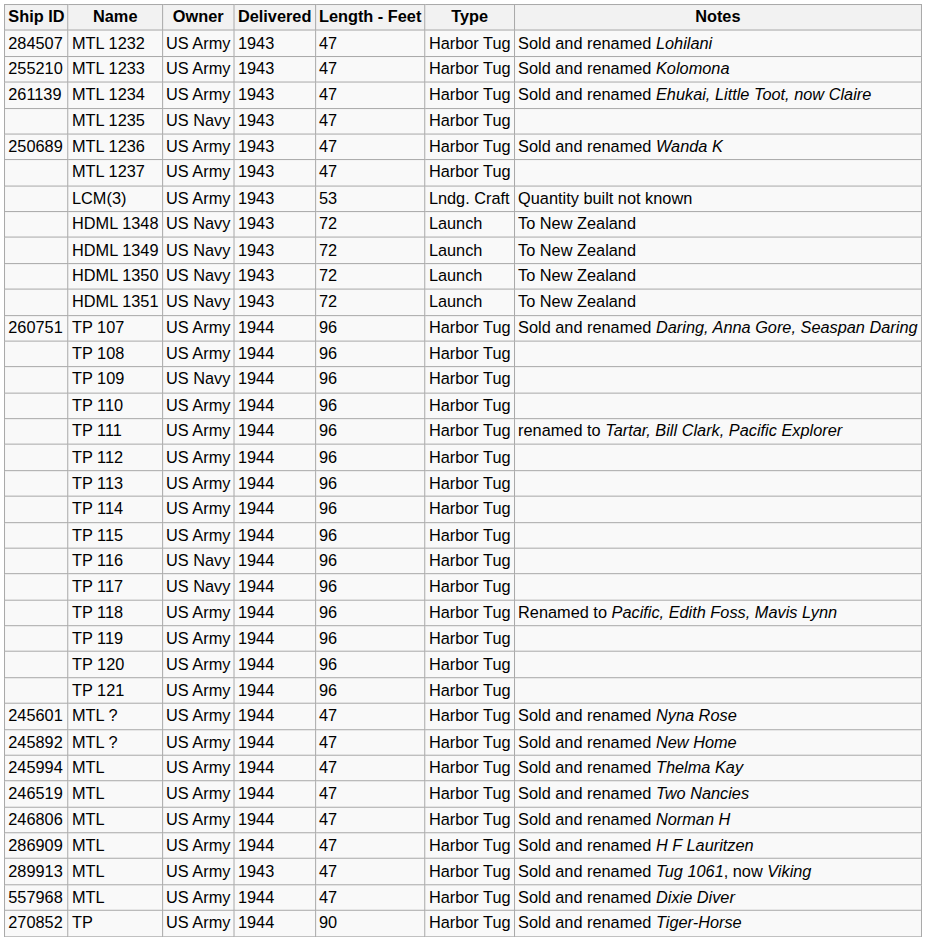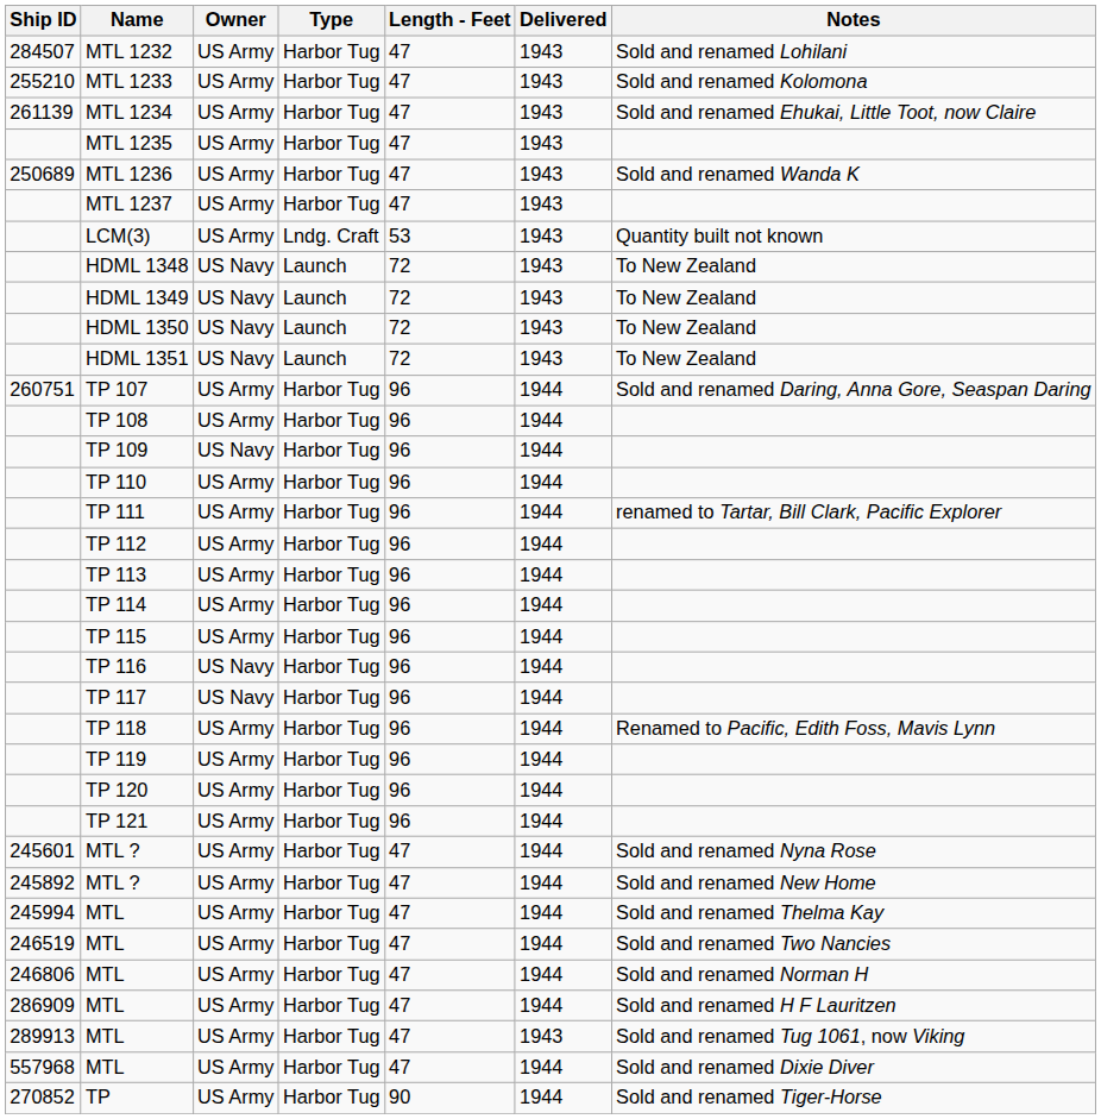 <table class="wikitable collapsible">
 <tr>
 <th>Ship ID</th>
 <th>Name</th>
 <th>Owner</th>
+<th>Type</th>
+<th>Length - Feet</th>
 <th>Delivered</th>
-<th>Length - Feet</th>
-<th>Type</th>
 <th>Notes</th>
 </tr>
 <tr>
 <td>284507</td>
 <td>MTL 1232</td>
 <td>US Army</td>
+<td>Harbor Tug</td>
+<td>47</td>
 <td>1943</td>
-<td>47</td>
-<td>Harbor Tug</td>
 <td>Sold and renamed <em>Lohilani</em></td>
 </tr>
 <tr>
 <td>255210</td>
 <td>MTL 1233</td>
 <td>US Army</td>
+<td>Harbor Tug</td>
+<td>47</td>
 <td>1943</td>
-<td>47</td>
-<td>Harbor Tug</td>
 <td>Sold and renamed <em>Kolomona</em></td>
 </tr>
 <tr>
 <td>261139</td>
 <td>MTL 1234</td>
 <td>US Army</td>
+<td>Harbor Tug</td>
+<td>47</td>
 <td>1943</td>
-<td>47</td>
-<td>Harbor Tug</td>
 <td>Sold and renamed <em>Ehukai, Little Toot, now Claire</em></td>
 </tr>
 <tr>
 <td></td>
 <td>MTL 1235</td>
-<td>US Navy</td>
+<td>US Army</td>
+<td>Harbor Tug</td>
+<td>47</td>
 <td>1943</td>
-<td>47</td>
-<td>Harbor Tug</td>
 <td></td>
 </tr>
 <tr>
 <td>250689</td>
 <td>MTL 1236</td>
 <td>US Army</td>
+<td>Harbor Tug</td>
+<td>47</td>
 <td>1943</td>
-<td>47</td>
-<td>Harbor Tug</td>
 <td>Sold and renamed <em>Wanda K</em></td>
 </tr>
 <tr>
 <td></td>
 <td>MTL 1237</td>
 <td>US Army</td>
+<td>Harbor Tug</td>
+<td>47</td>
 <td>1943</td>
-<td>47</td>
-<td>Harbor Tug</td>
 <td></td>
 </tr>
 <tr>
 <td></td>
 <td>LCM(3)</td>
 <td>US Army</td>
+<td>Lndg. Craft</td>
+<td>53</td>
 <td>1943</td>
-<td>53</td>
-<td>Lndg. Craft</td>
 <td>Quantity built not known</td>
 </tr>
 <tr>
 <td></td>
 <td>HDML 1348</td>
 <td>US Navy</td>
+<td>Launch</td>
+<td>72</td>
 <td>1943</td>
-<td>72</td>
-<td>Launch</td>
 <td>To New Zealand</td>
 </tr>
 <tr>
 <td></td>
 <td>HDML 1349</td>
 <td>US Navy</td>
+<td>Launch</td>
+<td>72</td>
 <td>1943</td>
-<td>72</td>
-<td>Launch</td>
 <td>To New Zealand</td>
 </tr>
 <tr>
 <td></td>
 <td>HDML 1350</td>
 <td>US Navy</td>
+<td>Launch</td>
+<td>72</td>
 <td>1943</td>
-<td>72</td>
-<td>Launch</td>
 <td>To New Zealand</td>
 </tr>
 <tr>
 <td></td>
 <td>HDML 1351</td>
 <td>US Navy</td>
+<td>Launch</td>
+<td>72</td>
 <td>1943</td>
-<td>72</td>
-<td>Launch</td>
 <td>To New Zealand</td>
 </tr>
 <tr>
 <td>260751</td>
 <td>TP 107</td>
 <td>US Army</td>
+<td>Harbor Tug</td>
+<td>96</td>
 <td>1944</td>
-<td>96</td>
-<td>Harbor Tug</td>
 <td>Sold and renamed <em>Daring, Anna Gore, Seaspan Daring</em></td>
 </tr>
 <tr>
 <td></td>
 <td>TP 108</td>
 <td>US Army</td>
+<td>Harbor Tug</td>
+<td>96</td>
 <td>1944</td>
-<td>96</td>
-<td>Harbor Tug</td>
 <td></td>
 </tr>
 <tr>
 <td></td>
 <td>TP 109</td>
 <td>US Navy</td>
+<td>Harbor Tug</td>
+<td>96</td>
 <td>1944</td>
-<td>96</td>
-<td>Harbor Tug</td>
 <td></td>
 </tr>
 <tr>
 <td></td>
 <td>TP 110</td>
 <td>US Army</td>
+<td>Harbor Tug</td>
+<td>96</td>
 <td>1944</td>
-<td>96</td>
-<td>Harbor Tug</td>
 <td></td>
 </tr>
 <tr>
 <td></td>
 <td>TP 111</td>
 <td>US Army</td>
+<td>Harbor Tug</td>
+<td>96</td>
 <td>1944</td>
-<td>96</td>
-<td>Harbor Tug</td>
 <td>renamed to <em>Tartar, Bill Clark, Pacific Explorer</em></td>
 </tr>
 <tr>
 <td></td>
 <td>TP 112</td>
 <td>US Army</td>
+<td>Harbor Tug</td>
+<td>96</td>
 <td>1944</td>
-<td>96</td>
-<td>Harbor Tug</td>
 <td></td>
 </tr>
 <tr>
 <td></td>
 <td>TP 113</td>
 <td>US Army</td>
+<td>Harbor Tug</td>
+<td>96</td>
 <td>1944</td>
-<td>96</td>
-<td>Harbor Tug</td>
 <td></td>
 </tr>
 <tr>
 <td></td>
 <td>TP 114</td>
 <td>US Army</td>
+<td>Harbor Tug</td>
+<td>96</td>
 <td>1944</td>
-<td>96</td>
-<td>Harbor Tug</td>
 <td></td>
 </tr>
 <tr>
 <td></td>
 <td>TP 115</td>
 <td>US Army</td>
+<td>Harbor Tug</td>
+<td>96</td>
 <td>1944</td>
-<td>96</td>
-<td>Harbor Tug</td>
 <td></td>
 </tr>
 <tr>
 <td></td>
 <td>TP 116</td>
 <td>US Navy</td>
+<td>Harbor Tug</td>
+<td>96</td>
 <td>1944</td>
-<td>96</td>
-<td>Harbor Tug</td>
 <td></td>
 </tr>
 <tr>
 <td></td>
 <td>TP 117</td>
 <td>US Navy</td>
+<td>Harbor Tug</td>
+<td>96</td>
 <td>1944</td>
-<td>96</td>
-<td>Harbor Tug</td>
 <td></td>
 </tr>
 <tr>
 <td></td>
 <td>TP 118</td>
 <td>US Army</td>
+<td>Harbor Tug</td>
+<td>96</td>
 <td>1944</td>
-<td>96</td>
-<td>Harbor Tug</td>
 <td>Renamed to <em>Pacific, Edith Foss, Mavis Lynn</em></td>
 </tr>
 <tr>
 <td></td>
 <td>TP 119</td>
 <td>US Army</td>
+<td>Harbor Tug</td>
+<td>96</td>
 <td>1944</td>
-<td>96</td>
-<td>Harbor Tug</td>
 <td></td>
 </tr>
 <tr>
 <td></td>
 <td>TP 120</td>
 <td>US Army</td>
+<td>Harbor Tug</td>
+<td>96</td>
 <td>1944</td>
-<td>96</td>
-<td>Harbor Tug</td>
 <td></td>
 </tr>
 <tr>
 <td></td>
 <td>TP 121</td>
 <td>US Army</td>
+<td>Harbor Tug</td>
+<td>96</td>
 <td>1944</td>
-<td>96</td>
-<td>Harbor Tug</td>
 <td></td>
 </tr>
 <tr>
 <td>245601</td>
 <td>MTL ?</td>
 <td>US Army</td>
+<td>Harbor Tug</td>
+<td>47</td>
 <td>1944</td>
-<td>47</td>
-<td>Harbor Tug</td>
 <td>Sold and renamed <em>Nyna Rose</em></td>
 </tr>
 <tr>
 <td>245892</td>
 <td>MTL ?</td>
 <td>US Army</td>
+<td>Harbor Tug</td>
+<td>47</td>
 <td>1944</td>
-<td>47</td>
-<td>Harbor Tug</td>
 <td>Sold and renamed <em>New Home</em></td>
 </tr>
 <tr>
 <td>245994</td>
 <td>MTL</td>
 <td>US Army</td>
+<td>Harbor Tug</td>
+<td>47</td>
 <td>1944</td>
-<td>47</td>
-<td>Harbor Tug</td>
 <td>Sold and renamed <em>Thelma Kay</em></td>
 </tr>
 <tr>
 <td>246519</td>
 <td>MTL</td>
 <td>US Army</td>
+<td>Harbor Tug</td>
+<td>47</td>
 <td>1944</td>
-<td>47</td>
-<td>Harbor Tug</td>
 <td>Sold and renamed<em> Two Nancies</em></td>
 </tr>
 <tr>
 <td>246806</td>
 <td>MTL</td>
 <td>US Army</td>
+<td>Harbor Tug</td>
+<td>47</td>
 <td>1944</td>
-<td>47</td>
-<td>Harbor Tug</td>
 <td>Sold and renamed <em>Norman H</em></td>
 </tr>
 <tr>
 <td>286909</td>
 <td>MTL</td>
 <td>US Army</td>
+<td>Harbor Tug</td>
+<td>47</td>
 <td>1944</td>
-<td>47</td>
-<td>Harbor Tug</td>
 <td>Sold and renamed<em> H F Lauritzen</em></td>
 </tr>
 <tr>
 <td>289913</td>
 <td>MTL</td>
 <td>US Army</td>
+<td>Harbor Tug</td>
+<td>47</td>
 <td>1943</td>
-<td>47</td>
-<td>Harbor Tug</td>
 <td>Sold and renamed <em>Tug 1061</em>, now <em>Viking</em></td>
 </tr>
 <tr>
 <td>557968</td>
 <td>MTL</td>
 <td>US Army</td>
+<td>Harbor Tug</td>
+<td>47</td>
 <td>1944</td>
-<td>47</td>
-<td>Harbor Tug</td>
 <td>Sold and renamed <em>Dixie Diver</em></td>
 </tr>
 <tr>
 <td>270852</td>
 <td>TP</td>
 <td>US Army</td>
+<td>Harbor Tug</td>
+<td>90</td>
 <td>1944</td>
-<td>90</td>
-<td>Harbor Tug</td>
 <td>Sold and renamed <em>Tiger-Horse</em></td>
 </tr>
 </table>
